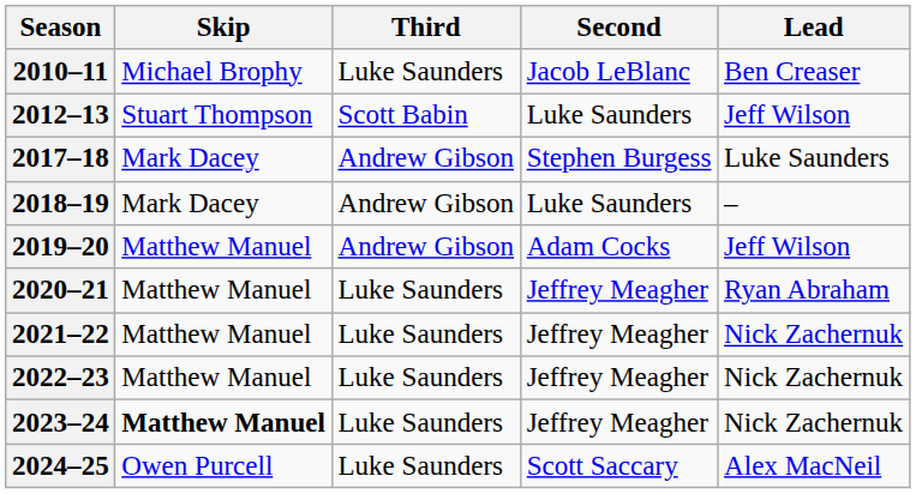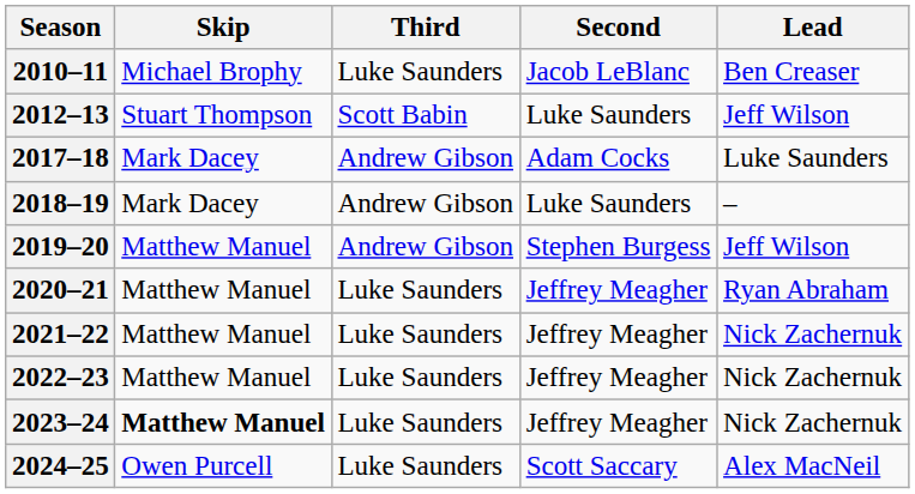 <table class="wikitable">
 <tr>
 <th scope="col">Season</th>
 <th scope="col">Skip</th>
 <th scope="col">Third</th>
 <th scope="col">Second</th>
 <th scope="col">Lead</th>
 </tr>
 <tr>
 <th scope="row">2010–11</th>
 <td><a href='#'>Michael Brophy</a></td>
 <td>Luke Saunders</td>
 <td><a href='#'>Jacob LeBlanc</a></td>
 <td><a href='#'>Ben Creaser</a></td>
 </tr>
 <tr>
 <th scope="row">2012–13</th>
 <td><a href='#'>Stuart Thompson</a></td>
 <td><a href='#'>Scott Babin</a></td>
 <td>Luke Saunders</td>
 <td><a href='#'>Jeff Wilson</a></td>
 </tr>
 <tr>
 <th scope="row">2017–18</th>
 <td><a href='#'>Mark Dacey</a></td>
 <td><a href='#'>Andrew Gibson</a></td>
-<td><a href='#'>Stephen Burgess</a></td>
+<td><a href='#'>Adam Cocks</a></td>
 <td>Luke Saunders</td>
 </tr>
 <tr>
 <th scope="row">2018–19</th>
 <td>Mark Dacey</td>
 <td>Andrew Gibson</td>
 <td>Luke Saunders</td>
 <td>–</td>
 </tr>
 <tr>
 <th scope="row">2019–20</th>
 <td><a href='#'>Matthew Manuel</a></td>
 <td><a href='#'>Andrew Gibson</a></td>
-<td><a href='#'>Adam Cocks</a></td>
+<td><a href='#'>Stephen Burgess</a></td>
 <td><a href='#'>Jeff Wilson</a></td>
 </tr>
 <tr>
 <th scope="row">2020–21</th>
 <td>Matthew Manuel</td>
 <td>Luke Saunders</td>
 <td><a href='#'>Jeffrey Meagher</a></td>
 <td><a href='#'>Ryan Abraham</a></td>
 </tr>
 <tr>
 <th scope="row">2021–22</th>
 <td>Matthew Manuel</td>
 <td>Luke Saunders</td>
 <td>Jeffrey Meagher</td>
 <td><a href='#'>Nick Zachernuk</a></td>
 </tr>
 <tr>
 <th scope="row">2022–23</th>
 <td>Matthew Manuel</td>
 <td>Luke Saunders</td>
 <td>Jeffrey Meagher</td>
 <td>Nick Zachernuk</td>
 </tr>
 <tr>
 <th scope="row">2023–24</th>
 <td><strong>Matthew Manuel</strong></td>
 <td>Luke Saunders</td>
 <td>Jeffrey Meagher</td>
 <td>Nick Zachernuk</td>
 </tr>
 <tr>
 <th scope="row">2024–25</th>
 <td><a href='#'>Owen Purcell</a></td>
 <td>Luke Saunders</td>
 <td><a href='#'>Scott Saccary</a></td>
 <td><a href='#'>Alex MacNeil</a></td>
 </tr>
 </table>
